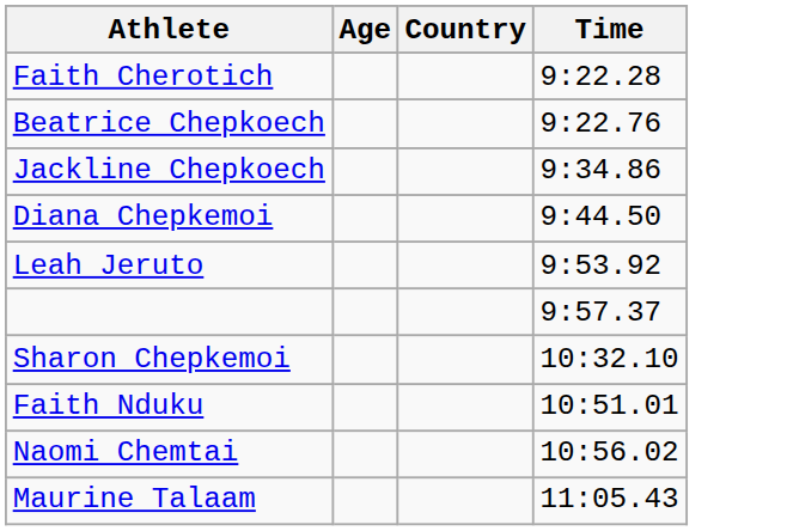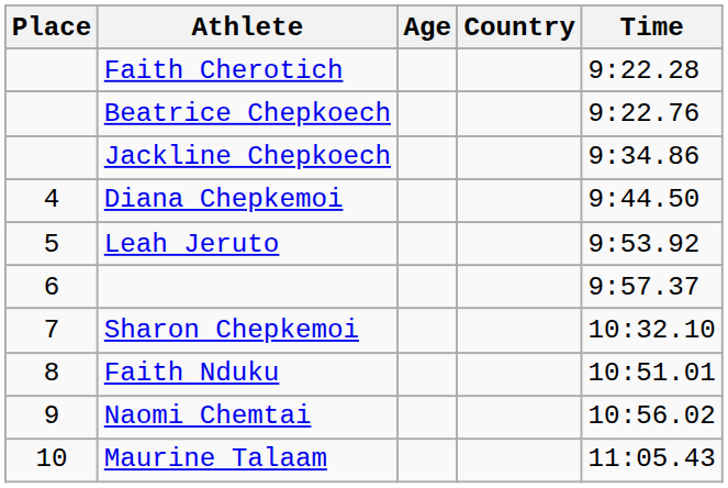 <table class="wikitable mw-datatable sortable">
 <tr>
+<th>Place</th>
 <th>Athlete</th>
 <th>Age</th>
 <th>Country</th>
 <th>Time</th>
 </tr>
 <tr>
+<td align=center></td>
 <td><a href='#'>Faith Cherotich</a></td>
 <td></td>
 <td></td>
 <td>9:22.28</td>
 </tr>
 <tr>
+<td align=center></td>
 <td><a href='#'>Beatrice Chepkoech</a></td>
 <td></td>
 <td></td>
 <td>9:22.76</td>
 </tr>
 <tr>
+<td align=center></td>
 <td><a href='#'>Jackline Chepkoech</a></td>
 <td></td>
 <td></td>
 <td>9:34.86</td>
 </tr>
 <tr>
+<td align=center>4</td>
 <td><a href='#'>Diana Chepkemoi</a></td>
 <td></td>
 <td></td>
 <td>9:44.50</td>
 </tr>
 <tr>
+<td align=center>5</td>
 <td><a href='#'>Leah Jeruto</a></td>
 <td></td>
 <td></td>
 <td>9:53.92</td>
 </tr>
 <tr>
+<td align=center>6</td>
 <td></td>
 <td></td>
 <td></td>
 <td>9:57.37</td>
 </tr>
 <tr>
+<td align=center>7</td>
 <td><a href='#'>Sharon Chepkemoi</a></td>
 <td></td>
 <td></td>
 <td>10:32.10</td>
 </tr>
 <tr>
+<td align=center>8</td>
 <td><a href='#'>Faith Nduku</a></td>
 <td></td>
 <td></td>
 <td>10:51.01</td>
 </tr>
 <tr>
+<td align=center>9</td>
 <td><a href='#'>Naomi Chemtai</a></td>
 <td></td>
 <td></td>
 <td>10:56.02</td>
 </tr>
 <tr>
+<td align=center>10</td>
 <td><a href='#'>Maurine Talaam</a></td>
 <td></td>
 <td></td>
 <td>11:05.43</td>
 </tr>
 </table>
